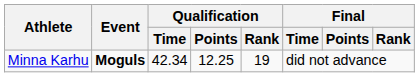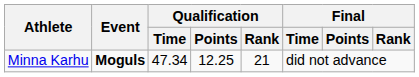 <table class="wikitable" style="font-size:90%">
 <tr>
 <th rowspan="2">Athlete</th>
 <th rowspan="2">Event</th>
 <th colspan="3">Qualification</th>
 <th colspan="3">Final</th>
 </tr>
 <tr>
 <th>Time</th>
 <th>Points</th>
 <th>Rank</th>
 <th>Time</th>
 <th>Points</th>
 <th>Rank</th>
 </tr>
 <tr>
 <td><a href='#'>Minna Karhu</a></td>
 <td><strong>Moguls</strong></td>
-<td align="center">42.34</td>
+<td align="center">47.34</td>
 <td align="center">12.25</td>
-<td align="center">19</td>
+<td align="center">21</td>
 <td colspan="3">did not advance</td>
 </tr>
 </table>
